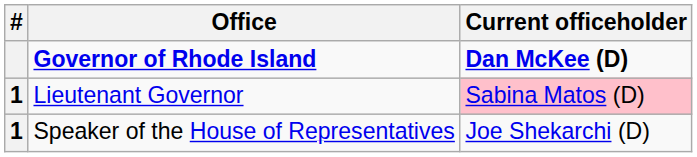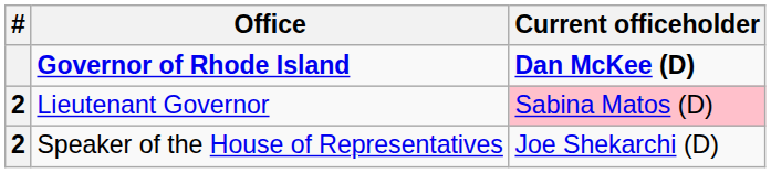 <table class=wikitable>
 <tr>
 <th>#</th>
 <th>Office</th>
 <th>Current officeholder</th>
 </tr>
 <tr>
 <th></th>
 <td><strong><a href='#'>Governor of Rhode Island</a></strong></td>
 <td><strong><a href='#'>Dan McKee</a> (D)</strong></td>
 </tr>
 <tr>
-<th>1</th>
+<th>2</th>
 <td><a href='#'>Lieutenant Governor</a></td>
 <td style="background: pink;"><a href='#'>Sabina Matos</a> (D)</td>
 </tr>
 <tr>
-<th>1</th>
+<th>2</th>
 <td>Speaker of the <a href='#'>House of Representatives</a></td>
 <td><a href='#'>Joe Shekarchi</a> (D)</td>
 </tr>
 </table>
